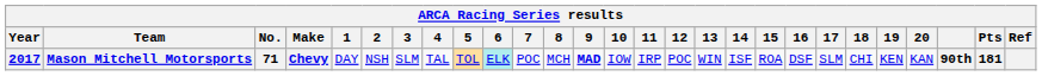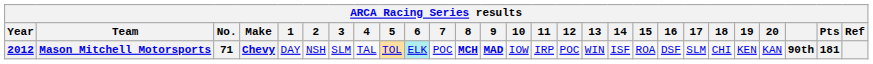 <table class="wikitable" style="text-align:center; font-size:75%">
 <tr>
 <th colspan=48><a href='#'>ARCA Racing Series</a> results</th>
 </tr>
 <tr>
 <th>Year</th>
 <th>Team</th>
 <th>No.</th>
 <th>Make</th>
 <th>1</th>
 <th>2</th>
 <th>3</th>
 <th>4</th>
 <th>5</th>
 <th>6</th>
 <th>7</th>
 <th>8</th>
 <th>9</th>
 <th>10</th>
 <th>11</th>
 <th>12</th>
 <th>13</th>
 <th>14</th>
 <th>15</th>
 <th>16</th>
 <th>17</th>
 <th>18</th>
 <th>19</th>
 <th>20</th>
 <th></th>
 <th>Pts</th>
 <th>Ref</th>
 </tr>
 <tr>
-<th><a href='#'>2017</a></th>
+<th><a href='#'>2012</a></th>
 <th><a href='#'>Mason Mitchell Motorsports</a></th>
 <th>71</th>
 <th><a href='#'>Chevy</a></th>
 <td><a href='#'>DAY</a></td>
 <td><a href='#'>NSH</a></td>
 <td><a href='#'>SLM</a></td>
 <td><a href='#'>TAL</a></td>
 <td style="background:#FFDF9F;"><a href='#'>TOL</a><br></td>
 <td style="background: paleturquoise;"><a href='#'>ELK</a></td>
 <td><a href='#'>POC</a></td>
-<td><a href='#'>MCH</a></td>
+<td><strong><a href='#'>MCH</a></strong></td>
 <td><strong><a href='#'>MAD</a></strong></td>
 <td><a href='#'>IOW</a></td>
 <td><a href='#'>IRP</a></td>
 <td><a href='#'>POC</a></td>
 <td><a href='#'>WIN</a></td>
 <td><a href='#'>ISF</a></td>
 <td><a href='#'>ROA</a></td>
 <td><a href='#'>DSF</a></td>
 <td><a href='#'>SLM</a></td>
 <td><a href='#'>CHI</a></td>
 <td><a href='#'>KEN</a></td>
 <td><a href='#'>KAN</a></td>
 <th>90th</th>
 <th>181</th>
 <th></th>
 </tr>
 </table>
